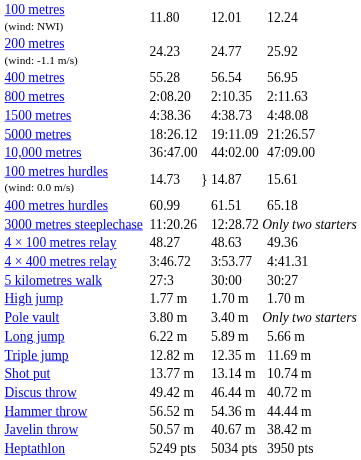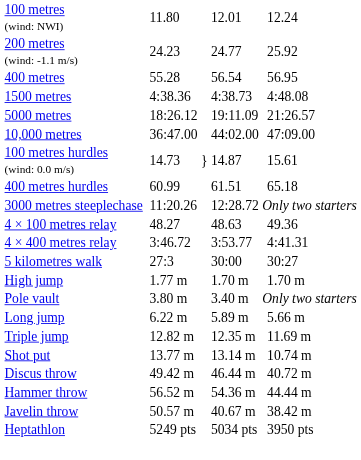 <table>
 <tr>
 <td align=left><a href='#'>100 metres</a><br><small>(wind: NWI)</small></td>
 <td></td>
 <td>11.80</td>
 <td></td>
 <td>12.01</td>
 <td></td>
 <td>12.24</td>
 </tr>
 <tr>
 <td align=left><a href='#'>200 metres</a><br><small>(wind: -1.1 m/s)</small></td>
 <td></td>
 <td>24.23</td>
 <td></td>
 <td>24.77</td>
 <td></td>
 <td>25.92</td>
 </tr>
 <tr>
 <td align=left><a href='#'>400 metres</a></td>
 <td></td>
 <td>55.28</td>
 <td></td>
 <td>56.54</td>
 <td></td>
 <td>56.95</td>
-</tr>
-<tr>
-<td align=left><a href='#'>800 metres</a></td>
-<td></td>
-<td>2:08.20</td>
-<td></td>
-<td>2:10.35</td>
-<td></td>
-<td>2:11.63</td>
 </tr>
 <tr>
 <td align=left><a href='#'>1500 metres</a></td>
 <td></td>
 <td>4:38.36</td>
 <td></td>
 <td>4:38.73</td>
 <td></td>
 <td>4:48.08</td>
 </tr>
 <tr>
 <td align=left><a href='#'>5000 metres</a></td>
 <td></td>
 <td>18:26.12</td>
 <td></td>
 <td>19:11.09</td>
 <td></td>
 <td>21:26.57</td>
 </tr>
 <tr>
 <td align=left><a href='#'>10,000 metres</a></td>
 <td></td>
 <td>36:47.00</td>
 <td></td>
 <td>44:02.00</td>
 <td></td>
 <td>47:09.00</td>
 </tr>
 <tr>
 <td align=left><a href='#'>100 metres hurdles</a><br><small>(wind: 0.0 m/s)</small></td>
 <td></td>
 <td>14.73</td>
 <td>}</td>
 <td>14.87</td>
 <td></td>
 <td>15.61</td>
 </tr>
 <tr>
 <td align=left><a href='#'>400 metres hurdles</a></td>
 <td></td>
 <td>60.99</td>
 <td></td>
 <td>61.51</td>
 <td></td>
 <td>65.18</td>
 </tr>
 <tr>
 <td align=left><a href='#'>3000 metres steeplechase</a></td>
 <td></td>
 <td>11:20.26 </td>
 <td></td>
 <td>12:28.72</td>
 <td colspan=2><em>Only two starters</em></td>
 </tr>
 <tr>
 <td align=left><a href='#'>4 × 100 metres relay</a></td>
 <td valign="top"></td>
 <td>48.27</td>
 <td valign="top"></td>
 <td>48.63</td>
 <td valign="top"></td>
 <td>49.36</td>
 </tr>
 <tr>
 <td align=left><a href='#'>4 × 400 metres relay</a></td>
 <td valign="top"></td>
 <td>3:46.72</td>
 <td valign="top"></td>
 <td>3:53.77</td>
 <td valign="top"></td>
 <td>4:41.31</td>
 </tr>
 <tr>
 <td align=left><a href='#'>5 kilometres walk</a></td>
 <td></td>
 <td>27:3</td>
 <td></td>
 <td>30:00</td>
 <td></td>
 <td>30:27</td>
 </tr>
 <tr>
 <td align=left><a href='#'>High jump</a></td>
 <td></td>
 <td>1.77 m </td>
 <td></td>
 <td>1.70 m</td>
 <td></td>
 <td>1.70  m</td>
 </tr>
 <tr>
 <td align=left><a href='#'>Pole vault</a></td>
 <td></td>
 <td>3.80 m </td>
 <td></td>
 <td>3.40 m</td>
 <td colspan=2><em>Only two starters</em></td>
 </tr>
 <tr>
 <td align=left><a href='#'>Long jump</a></td>
 <td></td>
 <td>6.22 m </td>
 <td></td>
 <td>5.89 m</td>
 <td></td>
 <td>5.66 m</td>
 </tr>
 <tr>
 <td align=left><a href='#'>Triple jump</a></td>
 <td></td>
 <td>12.82 m </td>
 <td></td>
 <td>12.35 m</td>
 <td></td>
 <td>11.69 m</td>
 </tr>
 <tr>
 <td align=left><a href='#'>Shot put</a></td>
 <td></td>
 <td>13.77 m</td>
 <td></td>
 <td>13.14 m</td>
 <td></td>
 <td>10.74 m</td>
 </tr>
 <tr>
 <td align=left><a href='#'>Discus throw</a></td>
 <td></td>
 <td>49.42 m </td>
 <td></td>
 <td>46.44 m</td>
 <td></td>
 <td>40.72 m</td>
 </tr>
 <tr>
 <td align=left><a href='#'>Hammer throw</a></td>
 <td></td>
 <td>56.52 m </td>
 <td></td>
 <td>54.36 m</td>
 <td></td>
 <td>44.44 m</td>
 </tr>
 <tr>
 <td align=left><a href='#'>Javelin throw</a></td>
 <td></td>
 <td>50.57 m </td>
 <td></td>
 <td>40.67 m</td>
 <td></td>
 <td>38.42 m</td>
 </tr>
 <tr>
 <td align=left><a href='#'>Heptathlon</a></td>
 <td></td>
 <td>5249 pts</td>
 <td></td>
 <td>5034 pts</td>
 <td></td>
 <td>3950 pts</td>
 </tr>
 </table>
